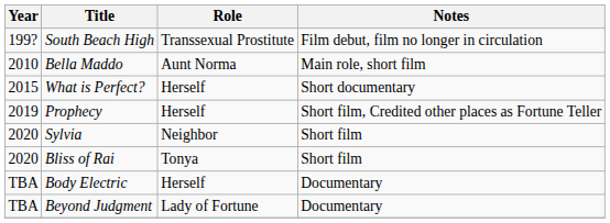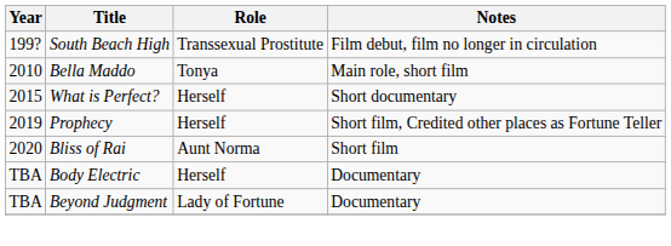 <table class="wikitable sortable">
 <tr>
 <th>Year</th>
 <th>Title</th>
 <th>Role</th>
 <th class="unsortable">Notes</th>
 </tr>
 <tr>
 <td>199?</td>
 <td><em>South Beach High</em></td>
 <td>Transsexual Prostitute</td>
 <td>Film debut, film no longer in circulation</td>
 </tr>
 <tr>
 <td>2010</td>
 <td><em>Bella Maddo</em></td>
-<td>Aunt Norma</td>
+<td>Tonya</td>
 <td>Main role, short film</td>
 </tr>
 <tr>
 <td>2015</td>
 <td><em>What is Perfect?</em></td>
 <td>Herself</td>
 <td>Short documentary</td>
 </tr>
 <tr>
 <td>2019</td>
 <td><em>Prophecy</em></td>
 <td>Herself</td>
 <td>Short film, Credited other places as Fortune Teller</td>
 </tr>
 <tr>
 <td>2020</td>
-<td><em>Sylvia</em></td>
-<td>Neighbor</td>
-<td>Short film</td>
-</tr>
-<tr>
-<td>2020</td>
 <td><em>Bliss of Rai</em></td>
-<td>Tonya</td>
+<td>Aunt Norma</td>
 <td>Short film</td>
 </tr>
 <tr>
 <td>TBA</td>
 <td><em>Body Electric</em></td>
 <td>Herself</td>
 <td>Documentary</td>
 </tr>
 <tr>
 <td>TBA</td>
 <td><em>Beyond Judgment</em></td>
 <td>Lady of Fortune</td>
 <td>Documentary</td>
 </tr>
 <tr>
 </tr>
 </table>
